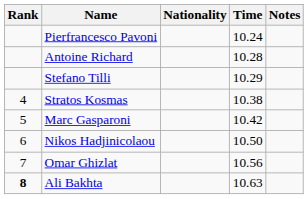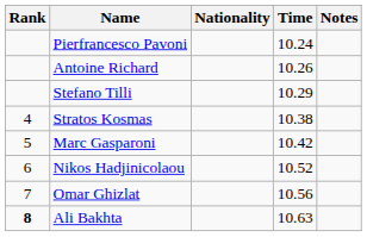 <table class="wikitable sortable" style="text-align:center">
 <tr>
 <th>Rank</th>
 <th>Name</th>
 <th>Nationality</th>
 <th>Time</th>
 <th>Notes</th>
 </tr>
 <tr>
 <td></td>
 <td align=left><a href='#'>Pierfrancesco Pavoni</a></td>
 <td align=left></td>
 <td>10.24</td>
 <td></td>
 </tr>
 <tr>
 <td></td>
 <td align=left><a href='#'>Antoine Richard</a></td>
 <td align=left></td>
-<td>10.28</td>
+<td>10.26</td>
 <td></td>
 </tr>
 <tr>
 <td></td>
 <td align=left><a href='#'>Stefano Tilli</a></td>
 <td align=left></td>
 <td>10.29</td>
 <td></td>
 </tr>
 <tr>
 <td>4</td>
 <td align=left><a href='#'>Stratos Kosmas</a></td>
 <td align=left></td>
 <td>10.38</td>
 <td></td>
 </tr>
 <tr>
 <td>5</td>
 <td align=left><a href='#'>Marc Gasparoni</a></td>
 <td align=left></td>
 <td>10.42</td>
 <td></td>
 </tr>
 <tr>
 <td>6</td>
 <td align=left><a href='#'>Nikos Hadjinicolaou</a></td>
 <td align=left></td>
-<td>10.50</td>
+<td>10.52</td>
 <td></td>
 </tr>
 <tr>
 <td>7</td>
 <td align=left><a href='#'>Omar Ghizlat</a></td>
 <td align=left></td>
 <td>10.56</td>
 <td></td>
 </tr>
 <tr>
 <td><strong>8</strong></td>
 <td align=left><a href='#'>Ali Bakhta</a></td>
 <td align=left></td>
 <td>10.63</td>
 <td></td>
 </tr>
 </table>
